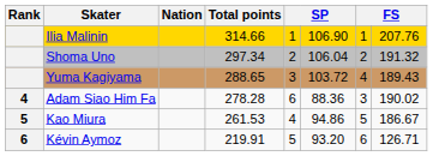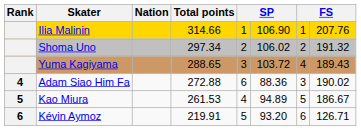 <table class="wikitable sortable" style="text-align:left">
 <tr>
 <th scope="col">Rank</th>
 <th scope="col">Skater</th>
 <th scope="col">Nation</th>
 <th scope="col">Total points</th>
 <th colspan="2" scope="col" width="80px"><a href='#'>SP</a></th>
 <th colspan="2" scope="col" width="80px"><a href='#'>FS</a></th>
 </tr>
 <tr bgcolor="gold">
 <th scope="row"></th>
 <td><a href='#'>Ilia Malinin</a></td>
 <td></td>
 <td align="center">314.66</td>
 <td align="center">1</td>
 <td align="center">106.90</td>
 <td align="center">1</td>
 <td align="center">207.76</td>
 </tr>
 <tr bgcolor="silver">
 <th scope="row"></th>
 <td><a href='#'>Shoma Uno</a></td>
 <td></td>
 <td align="center">297.34</td>
 <td align="center">2</td>
-<td align="center">106.04</td>
+<td align="center">106.02</td>
 <td align="center">2</td>
 <td align="center">191.32</td>
 </tr>
 <tr bgcolor="cc9966">
 <th scope="row"></th>
 <td><a href='#'>Yuma Kagiyama</a></td>
 <td></td>
 <td align="center">288.65</td>
 <td align="center">3</td>
 <td align="center">103.72</td>
 <td align="center">4</td>
 <td align="center">189.43</td>
 </tr>
 <tr>
 <th scope="row">4</th>
 <td><a href='#'>Adam Siao Him Fa</a></td>
 <td></td>
-<td align="center">278.28</td>
+<td align="center">272.88</td>
 <td align="center">6</td>
 <td align="center">88.36</td>
 <td align="center">3</td>
 <td align="center">190.02</td>
 </tr>
 <tr>
 <th scope="row">5</th>
 <td><a href='#'>Kao Miura</a></td>
 <td></td>
 <td align="center">261.53</td>
 <td align="center">4</td>
-<td align="center">94.86</td>
+<td align="center">94.89</td>
 <td align="center">5</td>
 <td align="center">186.67</td>
 </tr>
 <tr>
 <th scope="row">6</th>
 <td><a href='#'>Kévin Aymoz</a></td>
 <td></td>
 <td align="center">219.91</td>
 <td align="center">5</td>
 <td align="center">93.20</td>
 <td align="center">6</td>
 <td align="center">126.71</td>
 </tr>
 </table>
